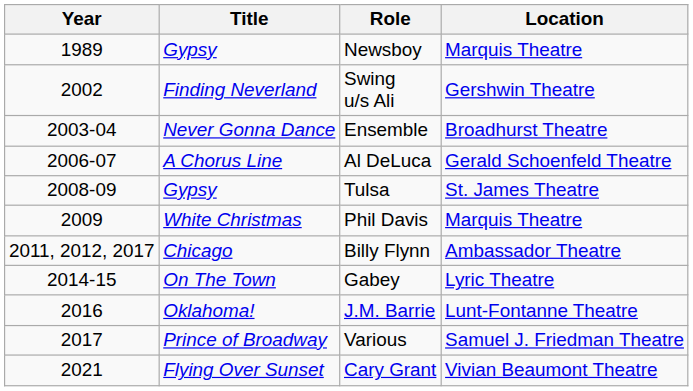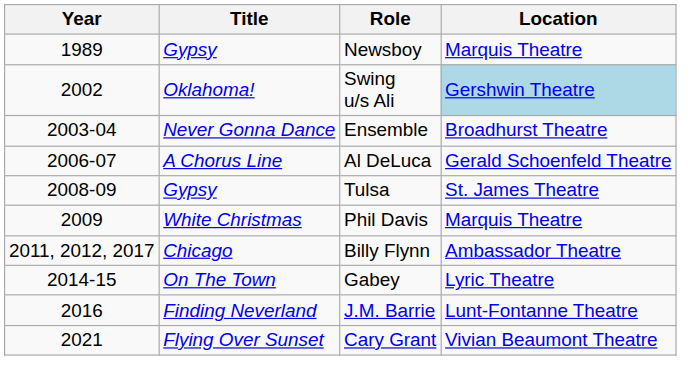 <table class="wikitable sortable">
 <tr>
 <th>Year</th>
 <th>Title</th>
 <th>Role</th>
 <th>Location</th>
 </tr>
 <tr>
 <td align="center">1989</td>
 <td><em><a href='#'>Gypsy</a></em></td>
 <td>Newsboy</td>
 <td><a href='#'>Marquis Theatre</a></td>
 </tr>
 <tr>
 <td align="center">2002</td>
-<td><em><a href='#'>Finding Neverland</a></em></td>
+<td><em><a href='#'>Oklahoma!</a></em></td>
 <td>Swing<br>u/s Ali</td>
-<td><a href='#'>Gershwin Theatre</a></td>
+<td style="background: lightblue;"><a href='#'>Gershwin Theatre</a></td>
 </tr>
 <tr>
 <td align="center">2003-04</td>
 <td><em><a href='#'>Never Gonna Dance</a></em></td>
 <td>Ensemble </td>
 <td><a href='#'>Broadhurst Theatre</a></td>
 </tr>
 <tr>
 <td align="center">2006-07</td>
 <td><em><a href='#'>A Chorus Line</a></em></td>
 <td>Al DeLuca</td>
 <td><a href='#'>Gerald Schoenfeld Theatre</a></td>
 </tr>
 <tr>
 <td align="center">2008-09</td>
 <td><em><a href='#'>Gypsy</a></em></td>
 <td>Tulsa</td>
 <td><a href='#'>St. James Theatre</a></td>
 </tr>
 <tr>
 <td align="center">2009</td>
 <td><em><a href='#'>White Christmas</a></em></td>
 <td>Phil Davis</td>
 <td><a href='#'>Marquis Theatre</a></td>
 </tr>
 <tr>
 <td align="center">2011, 2012, 2017</td>
 <td><em><a href='#'>Chicago</a></em></td>
 <td>Billy Flynn</td>
 <td><a href='#'>Ambassador Theatre</a></td>
 </tr>
 <tr>
 <td align="center">2014-15</td>
 <td><em><a href='#'>On The Town</a></em></td>
 <td>Gabey</td>
 <td><a href='#'>Lyric Theatre</a></td>
 </tr>
 <tr>
 <td align="center">2016</td>
-<td><em><a href='#'>Oklahoma!</a></em></td>
+<td><em><a href='#'>Finding Neverland</a></em></td>
 <td><a href='#'>J.M. Barrie</a></td>
 <td><a href='#'>Lunt-Fontanne Theatre</a></td>
-</tr>
-<tr>
-<td align="center">2017</td>
-<td><em><a href='#'>Prince of Broadway</a></em></td>
-<td>Various</td>
-<td><a href='#'>Samuel J. Friedman Theatre</a></td>
 </tr>
 <tr>
 <td align="center">2021</td>
 <td><em><a href='#'>Flying Over Sunset</a></em></td>
 <td><a href='#'>Cary Grant</a></td>
 <td><a href='#'>Vivian Beaumont Theatre</a></td>
 </tr>
 </table>
